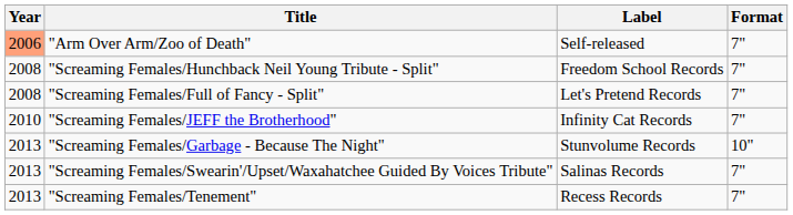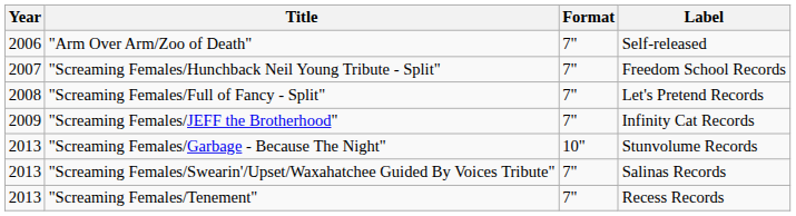 <table class="wikitable">
 <tr>
 <th>Year</th>
 <th>Title</th>
+<th>Format</th>
 <th>Label</th>
-<th>Format</th>
 </tr>
 <tr>
-<td style="background: lightsalmon;">2006</td>
+<td>2006</td>
 <td>"Arm Over Arm/Zoo of Death"</td>
+<td>7"</td>
 <td>Self-released</td>
-<td>7"</td>
 </tr>
 <tr>
-<td>2008</td>
+<td>2007</td>
 <td>"Screaming Females/Hunchback Neil Young Tribute - Split"</td>
+<td>7"</td>
 <td>Freedom School Records</td>
-<td>7"</td>
 </tr>
 <tr>
 <td>2008</td>
 <td>"Screaming Females/Full of Fancy - Split"</td>
+<td>7"</td>
 <td>Let's Pretend Records</td>
-<td>7"</td>
 </tr>
 <tr>
-<td>2010</td>
+<td>2009</td>
 <td>"Screaming Females/<a href='#'>JEFF the Brotherhood</a>"</td>
+<td>7"</td>
 <td>Infinity Cat Records</td>
-<td>7"</td>
 </tr>
 <tr>
 <td>2013</td>
 <td>"Screaming Females/<a href='#'>Garbage</a> - Because The Night"</td>
+<td>10"</td>
 <td>Stunvolume Records</td>
-<td>10"</td>
 </tr>
 <tr>
 <td>2013</td>
 <td>"Screaming Females/Swearin'/Upset/Waxahatchee Guided By Voices Tribute"</td>
+<td>7"</td>
 <td>Salinas Records</td>
-<td>7"</td>
 </tr>
 <tr>
 <td>2013</td>
 <td>"Screaming Females/Tenement"</td>
+<td>7"</td>
 <td>Recess Records</td>
-<td>7"</td>
 </tr>
 </table>
